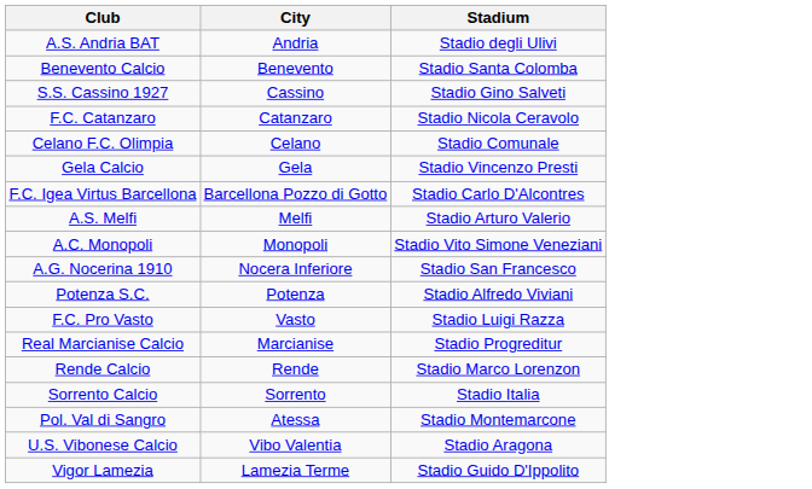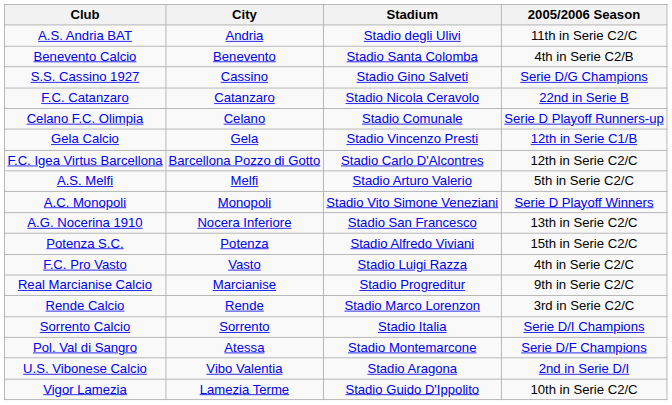 <table class="wikitable" style="text-align: center;">
 <tr>
 <th>Club</th>
 <th>City</th>
 <th>Stadium</th>
+<th>2005/2006 Season</th>
 </tr>
 <tr>
 <td><a href='#'>A.S. Andria BAT</a></td>
 <td><a href='#'>Andria</a></td>
 <td><a href='#'>Stadio degli Ulivi</a></td>
+<td>11th in Serie C2/C</td>
 </tr>
 <tr>
 <td><a href='#'>Benevento Calcio</a></td>
 <td><a href='#'>Benevento</a></td>
 <td><a href='#'>Stadio Santa Colomba</a></td>
+<td>4th in Serie C2/B</td>
 </tr>
 <tr>
 <td><a href='#'>S.S. Cassino 1927</a></td>
 <td><a href='#'>Cassino</a></td>
 <td><a href='#'>Stadio Gino Salveti</a></td>
+<td><a href='#'>Serie D/G Champions</a></td>
 </tr>
 <tr>
 <td><a href='#'>F.C. Catanzaro</a></td>
 <td><a href='#'>Catanzaro</a></td>
 <td><a href='#'>Stadio Nicola Ceravolo</a></td>
+<td><a href='#'>22nd in Serie B</a></td>
 </tr>
 <tr>
 <td><a href='#'>Celano F.C. Olimpia</a></td>
 <td><a href='#'>Celano</a></td>
 <td><a href='#'>Stadio Comunale</a></td>
+<td><a href='#'>Serie D Playoff Runners-up</a></td>
 </tr>
 <tr>
 <td><a href='#'>Gela Calcio</a></td>
 <td><a href='#'>Gela</a></td>
 <td><a href='#'>Stadio Vincenzo Presti</a></td>
+<td><a href='#'>12th in Serie C1/B</a></td>
 </tr>
 <tr>
 <td><a href='#'>F.C. Igea Virtus Barcellona</a></td>
 <td><a href='#'>Barcellona Pozzo di Gotto</a></td>
 <td><a href='#'>Stadio Carlo D'Alcontres</a></td>
+<td>12th in Serie C2/C</td>
 </tr>
 <tr>
 <td><a href='#'>A.S. Melfi</a></td>
 <td><a href='#'>Melfi</a></td>
 <td><a href='#'>Stadio Arturo Valerio</a></td>
+<td>5th in Serie C2/C</td>
 </tr>
 <tr>
 <td><a href='#'>A.C. Monopoli</a></td>
 <td><a href='#'>Monopoli</a></td>
 <td><a href='#'>Stadio Vito Simone Veneziani</a></td>
+<td><a href='#'>Serie D Playoff Winners</a></td>
 </tr>
 <tr>
 <td><a href='#'>A.G. Nocerina 1910</a></td>
 <td><a href='#'>Nocera Inferiore</a></td>
 <td><a href='#'>Stadio San Francesco</a></td>
+<td>13th in Serie C2/C</td>
 </tr>
 <tr>
 <td><a href='#'>Potenza S.C.</a></td>
 <td><a href='#'>Potenza</a></td>
 <td><a href='#'>Stadio Alfredo Viviani</a></td>
+<td>15th in Serie C2/C</td>
 </tr>
 <tr>
 <td><a href='#'>F.C. Pro Vasto</a></td>
 <td><a href='#'>Vasto</a></td>
 <td><a href='#'>Stadio Luigi Razza</a></td>
+<td>4th in Serie C2/C</td>
 </tr>
 <tr>
 <td><a href='#'>Real Marcianise Calcio</a></td>
 <td><a href='#'>Marcianise</a></td>
 <td><a href='#'>Stadio Progreditur</a></td>
+<td>9th in Serie C2/C</td>
 </tr>
 <tr>
 <td><a href='#'>Rende Calcio</a></td>
 <td><a href='#'>Rende</a></td>
 <td><a href='#'>Stadio Marco Lorenzon</a></td>
+<td>3rd in Serie C2/C</td>
 </tr>
 <tr>
 <td><a href='#'>Sorrento Calcio</a></td>
 <td><a href='#'>Sorrento</a></td>
 <td><a href='#'>Stadio Italia</a></td>
+<td><a href='#'>Serie D/I Champions</a></td>
 </tr>
 <tr>
 <td><a href='#'>Pol. Val di Sangro</a></td>
 <td><a href='#'>Atessa</a></td>
 <td><a href='#'>Stadio Montemarcone</a></td>
+<td><a href='#'>Serie D/F Champions</a></td>
 </tr>
 <tr>
 <td><a href='#'>U.S. Vibonese Calcio</a></td>
 <td><a href='#'>Vibo Valentia</a></td>
 <td><a href='#'>Stadio Aragona</a></td>
+<td><a href='#'>2nd in Serie D/I</a></td>
 </tr>
 <tr>
 <td><a href='#'>Vigor Lamezia</a></td>
 <td><a href='#'>Lamezia Terme</a></td>
 <td><a href='#'>Stadio Guido D'Ippolito</a></td>
+<td>10th in Serie C2/C</td>
 </tr>
 </table>
